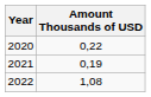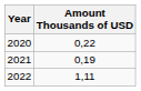 <table class="wikitable" style="text-align:center;">
 <tr>
 <th>Year</th>
 <th>Amount<br>Thousands of USD</th>
 </tr>
 <tr>
 <td>2020</td>
 <td>0,22</td>
 </tr>
 <tr>
 <td>2021</td>
 <td>0,19 </td>
 </tr>
 <tr>
 <td>2022</td>
-<td>1,08 </td>
+<td>1,11 </td>
 </tr>
 </table>
